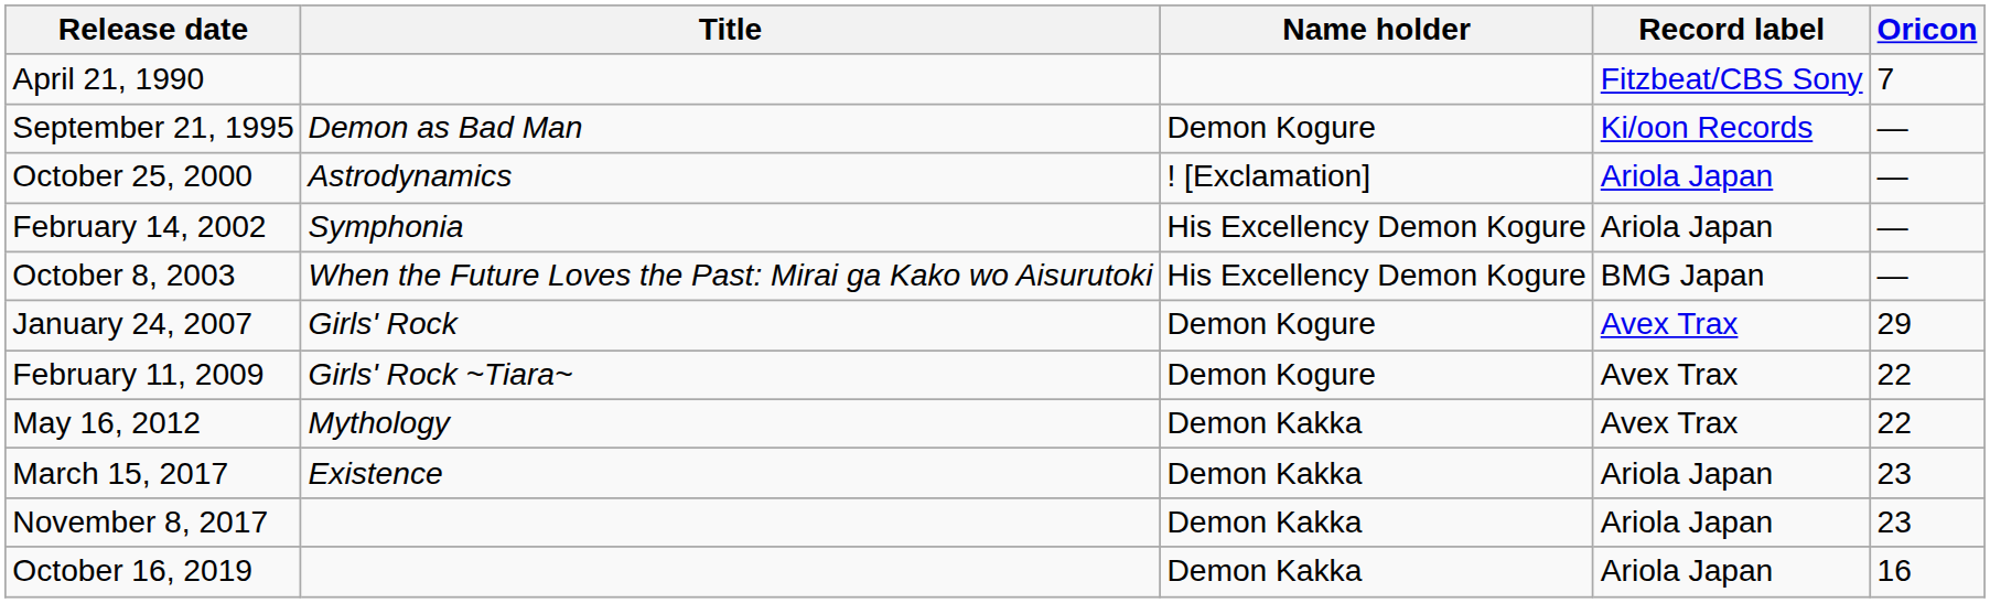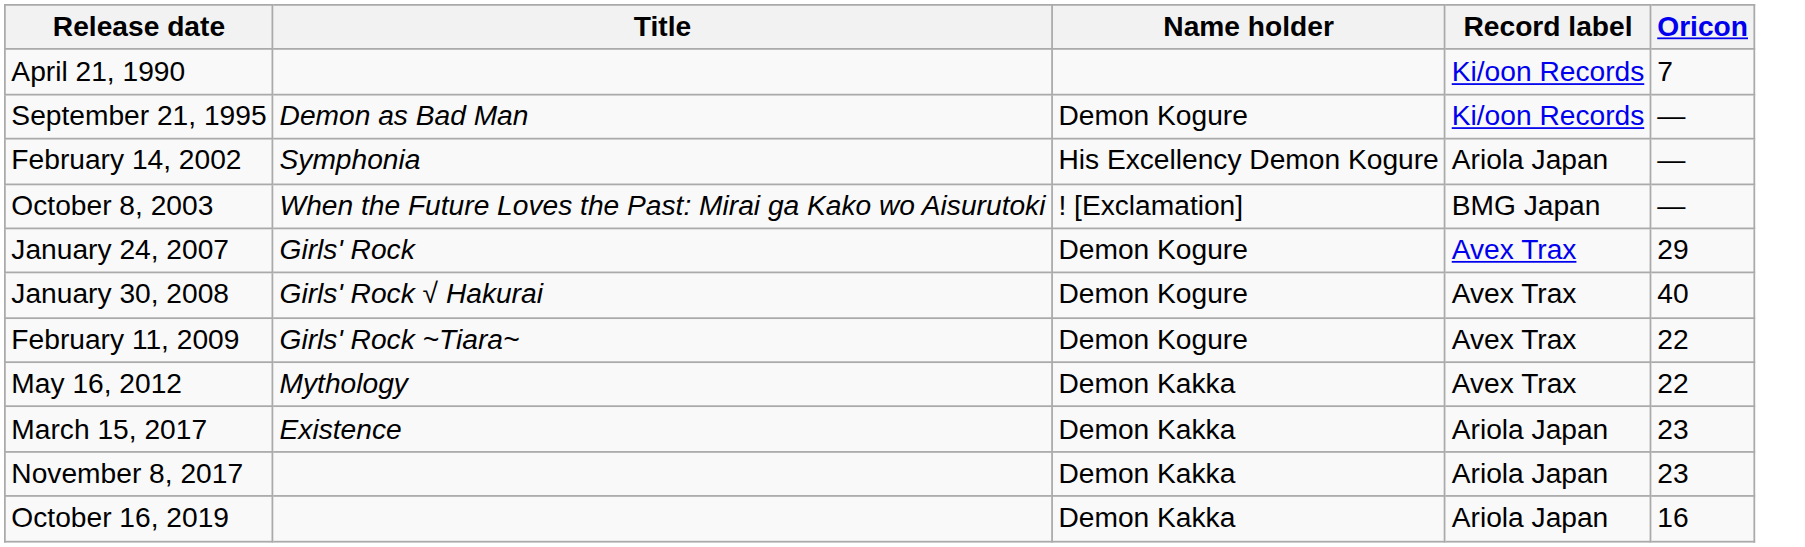 <table class="wikitable">
 <tr>
 <th>Release date</th>
 <th>Title</th>
 <th>Name holder</th>
 <th>Record label</th>
 <th><a href='#'>Oricon</a></th>
 </tr>
 <tr>
 <td>April 21, 1990</td>
 <td></td>
 <td></td>
-<td><a href='#'>Fitzbeat/CBS Sony</a></td>
+<td><a href='#'>Ki/oon Records</a></td>
 <td>7</td>
 </tr>
 <tr>
 <td>September 21, 1995</td>
 <td><em>Demon as Bad Man</em></td>
 <td>Demon Kogure</td>
 <td><a href='#'>Ki/oon Records</a></td>
-<td>—</td>
-</tr>
-<tr>
-<td>October 25, 2000</td>
-<td><em>Astrodynamics</em></td>
-<td>! [Exclamation]</td>
-<td><a href='#'>Ariola Japan</a></td>
 <td>—</td>
 </tr>
 <tr>
 <td>February 14, 2002</td>
 <td><em>Symphonia</em></td>
 <td>His Excellency Demon Kogure</td>
 <td>Ariola Japan</td>
 <td>—</td>
 </tr>
 <tr>
 <td>October 8, 2003</td>
 <td><em>When the Future Loves the Past: Mirai ga Kako wo Aisurutoki</em><br></td>
-<td>His Excellency Demon Kogure</td>
+<td>! [Exclamation]</td>
 <td>BMG Japan</td>
 <td>—</td>
 </tr>
 <tr>
 <td>January 24, 2007</td>
 <td><em>Girls' Rock</em></td>
 <td>Demon Kogure</td>
 <td><a href='#'>Avex Trax</a></td>
 <td>29</td>
+</tr>
+<tr>
+<td>January 30, 2008</td>
+<td><em>Girls' Rock √ Hakurai</em></td>
+<td>Demon Kogure</td>
+<td>Avex Trax</td>
+<td>40</td>
 </tr>
 <tr>
 <td>February 11, 2009</td>
 <td><em>Girls' Rock ~Tiara~</em></td>
 <td>Demon Kogure</td>
 <td>Avex Trax</td>
 <td>22</td>
 </tr>
 <tr>
 <td>May 16, 2012</td>
 <td><em>Mythology</em></td>
 <td>Demon Kakka</td>
 <td>Avex Trax</td>
 <td>22</td>
 </tr>
 <tr>
 <td>March 15, 2017</td>
 <td><em>Existence</em></td>
 <td>Demon Kakka</td>
 <td>Ariola Japan</td>
 <td>23</td>
 </tr>
 <tr>
 <td>November 8, 2017</td>
 <td></td>
 <td>Demon Kakka</td>
 <td>Ariola Japan</td>
 <td>23</td>
 </tr>
 <tr>
 <td>October 16, 2019</td>
 <td></td>
 <td>Demon Kakka</td>
 <td>Ariola Japan</td>
 <td>16</td>
 </tr>
 </table>
